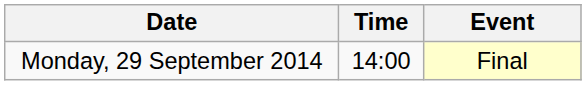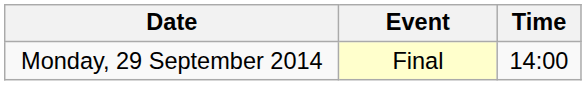 <table class = "wikitable" style="text-align:center;">
 <tr>
 <th width=220>Date</th>
+<th width=100>Event</th>
 <th width=50>Time</th>
-<th width=100>Event</th>
 </tr>
 <tr>
 <td>Monday, 29 September 2014</td>
+<td bgcolor=ffffcc>Final</td>
 <td>14:00</td>
-<td bgcolor=ffffcc>Final</td>
 </tr>
 </table>
